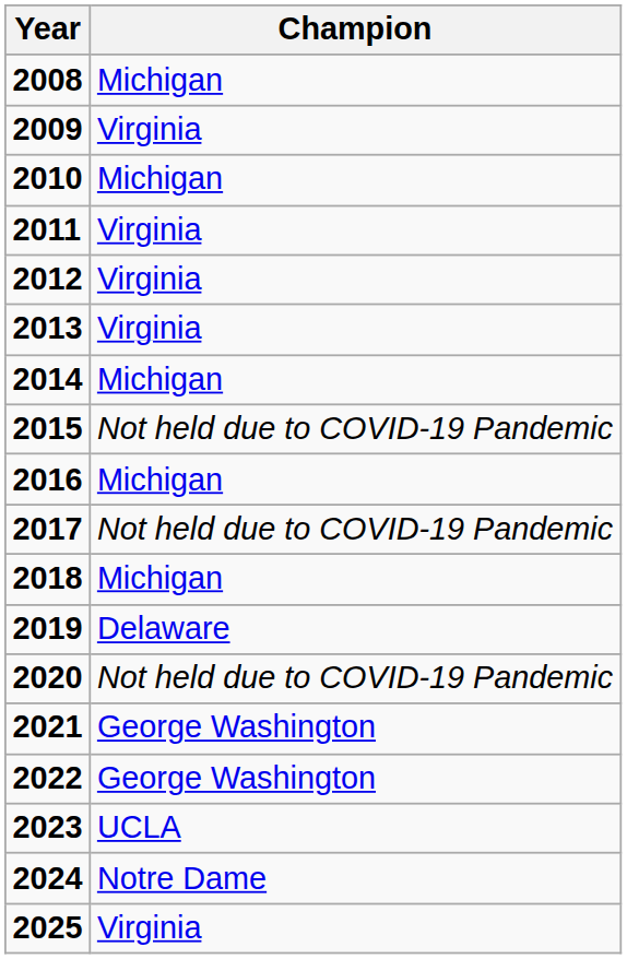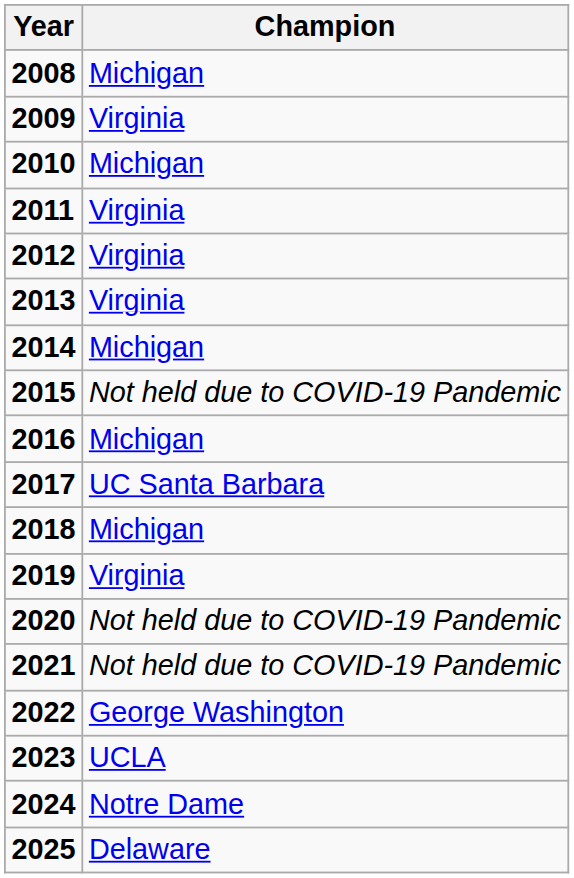 <table class="wikitable">
 <tr>
 <th>Year</th>
 <th>Champion</th>
 </tr>
 <tr>
 <td><strong>2008</strong></td>
 <td> <a href='#'>Michigan</a></td>
 </tr>
 <tr>
 <td><strong>2009</strong></td>
 <td> <a href='#'>Virginia</a></td>
 </tr>
 <tr>
 <td><strong>2010</strong></td>
 <td> <a href='#'>Michigan</a></td>
 </tr>
 <tr>
 <td><strong>2011</strong></td>
 <td> <a href='#'>Virginia</a></td>
 </tr>
 <tr>
 <td><strong>2012</strong></td>
 <td> <a href='#'>Virginia</a></td>
 </tr>
 <tr>
 <td><strong>2013</strong></td>
 <td> <a href='#'>Virginia</a></td>
 </tr>
 <tr>
 <td><strong>2014</strong></td>
 <td> <a href='#'>Michigan</a></td>
 </tr>
 <tr>
 <td><strong>2015</strong></td>
 <td><em>Not held due to COVID-19 Pandemic</em></td>
 </tr>
 <tr>
 <td><strong>2016</strong></td>
 <td> <a href='#'>Michigan</a></td>
 </tr>
 <tr>
 <td><strong>2017</strong></td>
-<td><em>Not held due to COVID-19 Pandemic</em></td>
+<td> <a href='#'>UC Santa Barbara</a></td>
 </tr>
 <tr>
 <td><strong>2018</strong></td>
 <td> <a href='#'>Michigan</a></td>
 </tr>
 <tr>
 <td><strong>2019</strong></td>
-<td><a href='#'>Delaware</a></td>
+<td> <a href='#'>Virginia</a></td>
 </tr>
 <tr>
 <td><strong>2020</strong></td>
 <td><em>Not held due to COVID-19 Pandemic</em></td>
 </tr>
 <tr>
 <td><strong>2021</strong></td>
-<td><a href='#'>George Washington</a></td>
+<td><em>Not held due to COVID-19 Pandemic</em></td>
 </tr>
 <tr>
 <td><strong>2022</strong></td>
 <td><a href='#'>George Washington</a></td>
 </tr>
 <tr>
 <td><strong>2023</strong></td>
 <td><a href='#'>UCLA</a></td>
 </tr>
 <tr>
 <td><strong>2024</strong></td>
 <td><a href='#'>Notre Dame</a></td>
 </tr>
 <tr>
 <td><strong>2025</strong></td>
-<td> <a href='#'>Virginia</a></td>
+<td><a href='#'>Delaware</a></td>
 </tr>
 </table>
